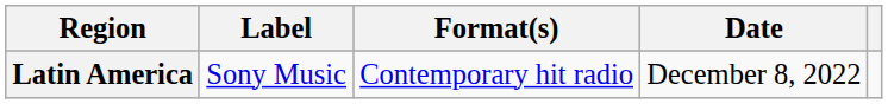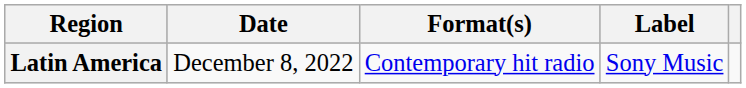 <table class="wikitable plainrowheaders" border="1">
 <tr>
 <th scope="col">Region</th>
+<th scope="col">Date</th>
+<th scope="col">Format(s)</th>
 <th scope="col">Label</th>
-<th scope="col">Format(s)</th>
-<th scope="col">Date</th>
 <th scope="col"></th>
 </tr>
 <tr>
 <th scope="row">Latin America</th>
+<td>December 8, 2022</td>
+<td><a href='#'>Contemporary hit radio</a></td>
 <td><a href='#'>Sony Music</a></td>
-<td><a href='#'>Contemporary hit radio</a></td>
-<td>December 8, 2022</td>
 <td style="text-align:center;"></td>
 </tr>
 </table>
